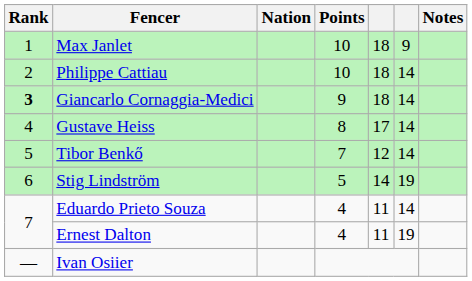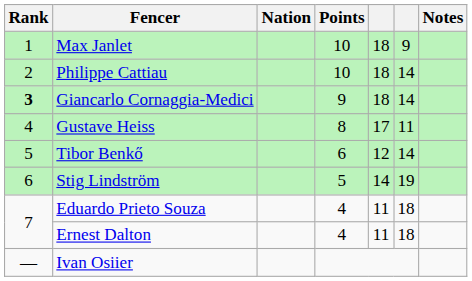 <table class="wikitable sortable" style="text-align:center">
 <tr>
 <th>Rank</th>
 <th>Fencer</th>
 <th>Nation</th>
 <th>Points</th>
 <th></th>
 <th></th>
 <th>Notes</th>
 </tr>
 <tr style="background:#bbf3bb;">
 <td>1</td>
 <td align=left><a href='#'>Max Janlet</a></td>
 <td align=left></td>
 <td>10</td>
 <td>18</td>
 <td>9</td>
 <td></td>
 </tr>
 <tr style="background:#bbf3bb;">
 <td>2</td>
 <td align=left><a href='#'>Philippe Cattiau</a></td>
 <td align=left></td>
 <td>10</td>
 <td>18</td>
 <td>14</td>
 <td></td>
 </tr>
 <tr style="background:#bbf3bb;">
 <td><strong>3</strong></td>
 <td align=left><a href='#'>Giancarlo Cornaggia-Medici</a></td>
 <td align=left></td>
 <td>9</td>
 <td>18</td>
 <td>14</td>
 <td></td>
 </tr>
 <tr style="background:#bbf3bb;">
 <td>4</td>
 <td align=left><a href='#'>Gustave Heiss</a></td>
 <td align=left></td>
 <td>8</td>
 <td>17</td>
-<td>14</td>
+<td>11</td>
 <td></td>
 </tr>
 <tr style="background:#bbf3bb;">
 <td>5</td>
 <td align=left><a href='#'>Tibor Benkő</a></td>
 <td align=left></td>
-<td>7</td>
+<td>6</td>
 <td>12</td>
 <td>14</td>
 <td></td>
 </tr>
 <tr style="background:#bbf3bb;">
 <td>6</td>
 <td align=left><a href='#'>Stig Lindström</a></td>
 <td align=left></td>
 <td>5</td>
 <td>14</td>
 <td>19</td>
 <td></td>
 </tr>
 <tr>
 <td rowspan=2>7</td>
 <td align=left><a href='#'>Eduardo Prieto Souza</a></td>
 <td align=left></td>
 <td>4</td>
 <td>11</td>
-<td>14</td>
+<td>18</td>
 <td></td>
 </tr>
 <tr>
 <td align=left><a href='#'>Ernest Dalton</a></td>
 <td align=left></td>
 <td>4</td>
 <td>11</td>
-<td>19</td>
+<td>18</td>
 <td></td>
 </tr>
 <tr>
 <td data-sort-value=9>—</td>
 <td align=left><a href='#'>Ivan Osiier</a></td>
 <td align=left></td>
 <td colspan=3></td>
 <td></td>
 </tr>
 </table>
